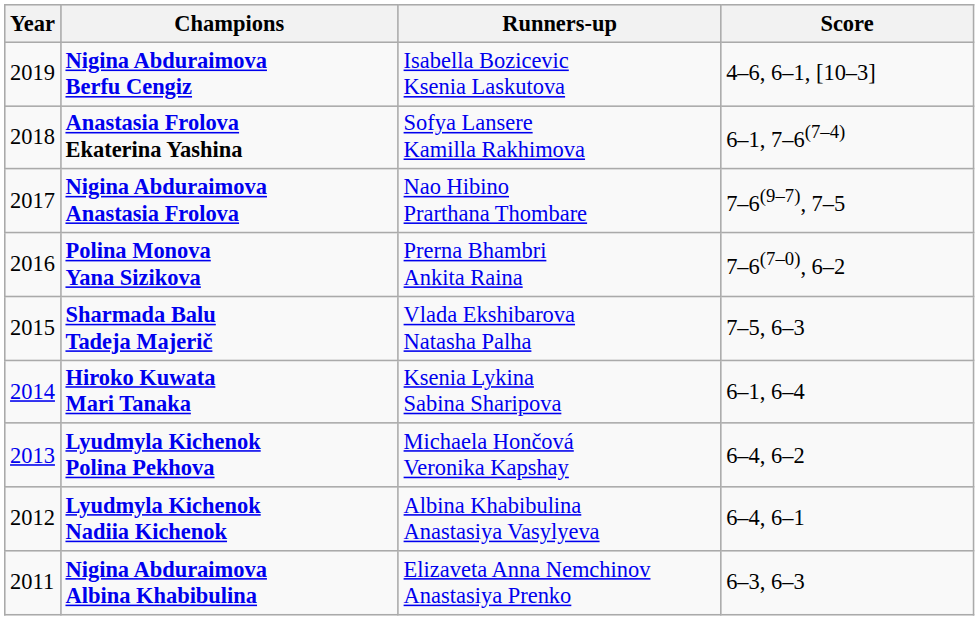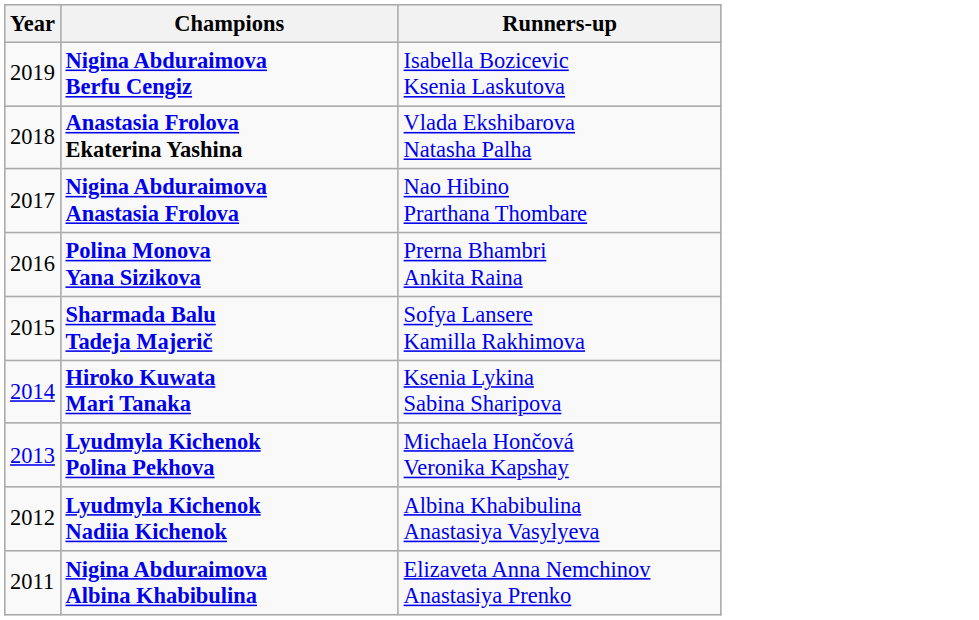 <table class="wikitable" style="font-size:90%">
 <tr>
 <th>Year</th>
 <th width="210">Champions</th>
 <th width="200">Runners-up</th>
-<th width="155">Score</th>
 </tr>
 <tr>
 <td>2019</td>
 <td> <strong><a href='#'>Nigina Abduraimova</a></strong> <br>  <strong><a href='#'>Berfu Cengiz</a></strong></td>
 <td> <a href='#'>Isabella Bozicevic</a> <br>  <a href='#'>Ksenia Laskutova</a></td>
-<td>4–6, 6–1, [10–3]</td>
 </tr>
 <tr>
 <td>2018</td>
 <td> <strong><a href='#'>Anastasia Frolova</a></strong> <br>  <strong>Ekaterina Yashina</strong></td>
-<td> <a href='#'>Sofya Lansere</a> <br>  <a href='#'>Kamilla Rakhimova</a></td>
-<td>6–1, 7–6<sup>(7–4)</sup></td>
+<td> <a href='#'>Vlada Ekshibarova</a> <br>  <a href='#'>Natasha Palha</a></td>
 </tr>
 <tr>
 <td>2017</td>
 <td> <strong><a href='#'>Nigina Abduraimova</a></strong> <br>  <strong><a href='#'>Anastasia Frolova</a></strong></td>
 <td> <a href='#'>Nao Hibino</a> <br>  <a href='#'>Prarthana Thombare</a></td>
-<td>7–6<sup>(9–7)</sup>, 7–5</td>
 </tr>
 <tr>
 <td>2016</td>
 <td> <strong><a href='#'>Polina Monova</a></strong> <br>  <strong><a href='#'>Yana Sizikova</a></strong></td>
 <td> <a href='#'>Prerna Bhambri</a> <br>  <a href='#'>Ankita Raina</a></td>
-<td>7–6<sup>(7–0)</sup>, 6–2</td>
 </tr>
 <tr>
 <td>2015</td>
 <td> <strong><a href='#'>Sharmada Balu</a></strong> <br>  <strong><a href='#'>Tadeja Majerič</a></strong></td>
-<td> <a href='#'>Vlada Ekshibarova</a> <br>  <a href='#'>Natasha Palha</a></td>
-<td>7–5, 6–3</td>
+<td> <a href='#'>Sofya Lansere</a> <br>  <a href='#'>Kamilla Rakhimova</a></td>
 </tr>
 <tr>
 <td><a href='#'>2014</a></td>
 <td> <strong><a href='#'>Hiroko Kuwata</a></strong> <br>  <strong><a href='#'>Mari Tanaka</a></strong></td>
 <td> <a href='#'>Ksenia Lykina</a> <br>  <a href='#'>Sabina Sharipova</a></td>
-<td>6–1, 6–4</td>
 </tr>
 <tr>
 <td><a href='#'>2013</a></td>
 <td> <strong><a href='#'>Lyudmyla Kichenok</a></strong> <br>  <strong><a href='#'>Polina Pekhova</a></strong></td>
 <td> <a href='#'>Michaela Hončová</a> <br>  <a href='#'>Veronika Kapshay</a></td>
-<td>6–4, 6–2</td>
 </tr>
 <tr>
 <td>2012</td>
 <td> <strong><a href='#'>Lyudmyla Kichenok</a></strong> <br>  <strong><a href='#'>Nadiia Kichenok</a></strong></td>
 <td> <a href='#'>Albina Khabibulina</a> <br>  <a href='#'>Anastasiya Vasylyeva</a></td>
-<td>6–4, 6–1</td>
 </tr>
 <tr>
 <td>2011</td>
 <td> <strong><a href='#'>Nigina Abduraimova</a></strong> <br>  <strong><a href='#'>Albina Khabibulina</a></strong></td>
 <td> <a href='#'>Elizaveta Anna Nemchinov</a> <br>  <a href='#'>Anastasiya Prenko</a></td>
-<td>6–3, 6–3</td>
 </tr>
 </table>
